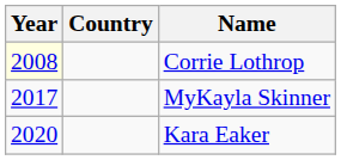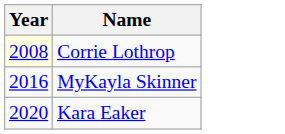 <table class="wikitable sortable">
 <tr>
 <th>Year</th>
-<th>Country</th>
 <th>Name</th>
 </tr>
 <tr>
 <td style="background: lightyellow;"><a href='#'>2008</a></td>
-<td></td>
 <td><a href='#'>Corrie Lothrop</a></td>
 </tr>
 <tr>
-<td><a href='#'>2017</a></td>
-<td></td>
+<td><a href='#'>2016</a></td>
 <td><a href='#'>MyKayla Skinner</a></td>
 </tr>
 <tr>
 <td><a href='#'>2020</a></td>
-<td></td>
 <td><a href='#'>Kara Eaker</a></td>
 </tr>
 </table>
